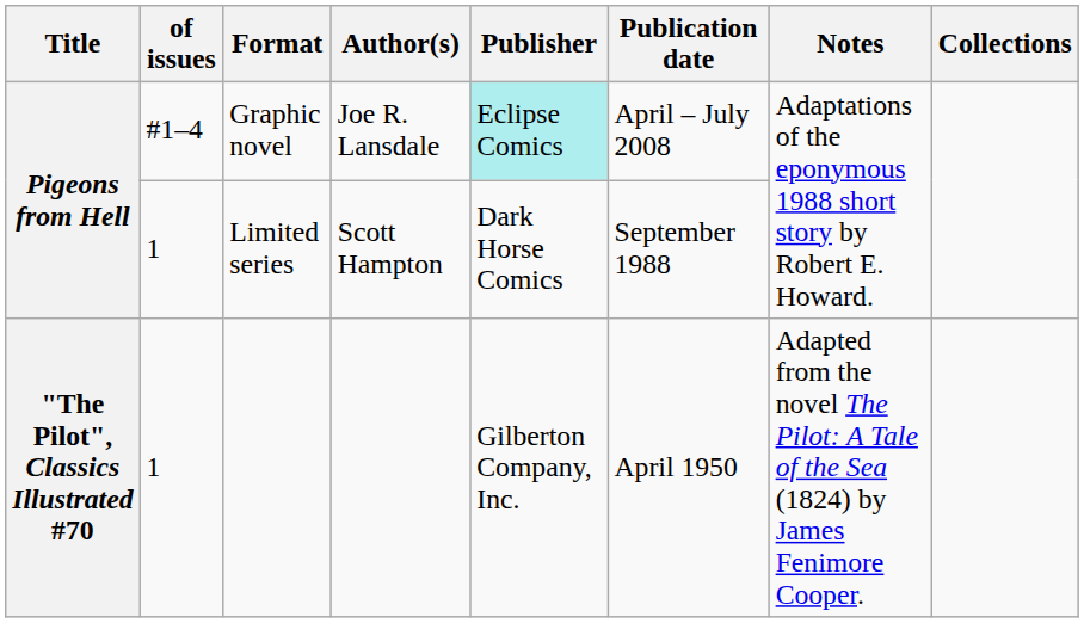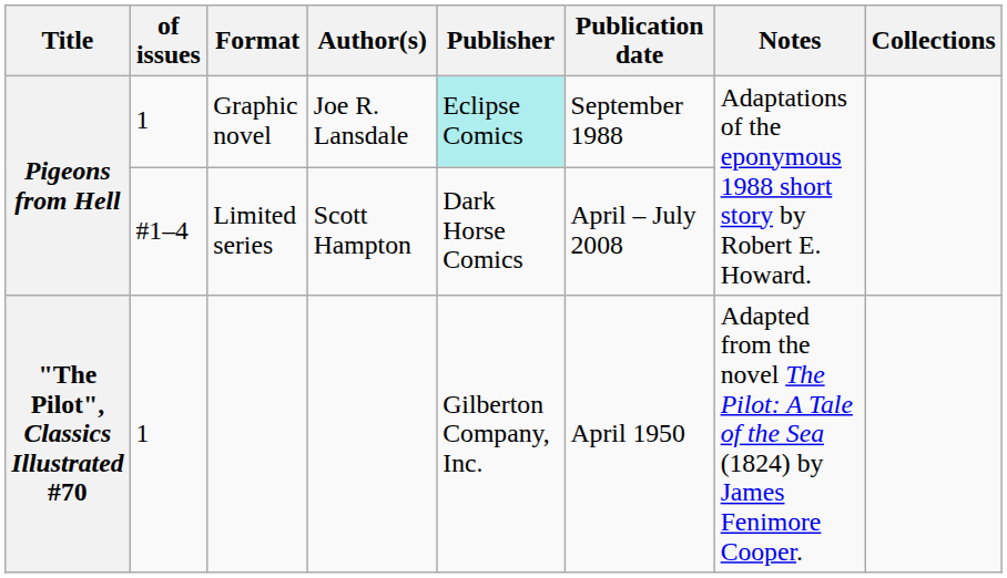 <table class="wikitable">
 <tr>
 <th>Title</th>
 <th style="width:40pt"> of issues</th>
 <th style="width:75pt">Format</th>
 <th style="width:125pt">Author(s)</th>
 <th style="width:125pt">Publisher</th>
 <th style="width:150pt">Publication date</th>
 <th style="width:175pt">Notes</th>
 <th>Collections</th>
 </tr>
 <tr>
 <th rowspan="2"><em>Pigeons from Hell</em></th>
-<td>#1–4</td>
+<td>1</td>
 <td>Graphic novel</td>
 <td>Joe R. Lansdale</td>
 <td style="background: paleturquoise;">Eclipse Comics</td>
-<td>April – July 2008</td>
+<td>September 1988</td>
 <td rowspan="2">Adaptations of the <a href='#'>eponymous 1988 short story</a> by Robert E. Howard.</td>
 <td rowspan="2"></td>
 </tr>
 <tr>
-<td>1</td>
+<td>#1–4</td>
 <td>Limited series</td>
 <td>Scott Hampton</td>
 <td>Dark Horse Comics</td>
-<td>September 1988</td>
+<td>April – July 2008</td>
 </tr>
 <tr>
 <th>"The Pilot", <em>Classics Illustrated</em> #70</th>
 <td>1</td>
 <td></td>
 <td></td>
 <td>Gilberton Company, Inc.</td>
 <td>April 1950</td>
 <td>Adapted from the novel <em><a href='#'>The Pilot: A Tale of the Sea</a></em> (1824) by <a href='#'>James Fenimore Cooper</a>.</td>
 <td></td>
 </tr>
 </table>
